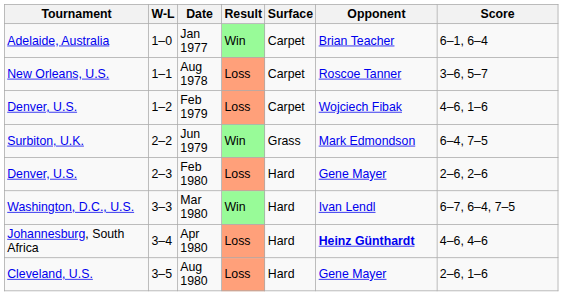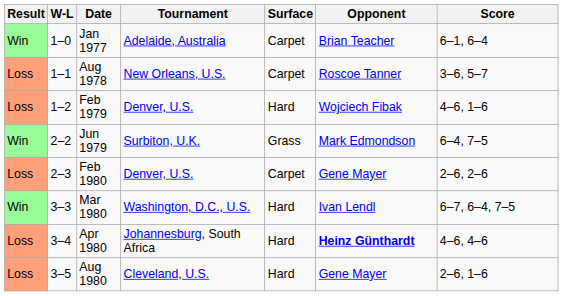 <table class="sortable wikitable">
 <tr>
-<th style="width:180px">Tournament</th>
+<th>Result</th>
 <th style="width:30px" class="unsortable">W-L</th>
 <th style="width:50px">Date</th>
-<th>Result</th>
+<th style="width:180px">Tournament</th>
 <th style="width:50px">Surface</th>
 <th style="width:150px">Opponent</th>
 <th style="width:150px" class="unsortable">Score</th>
 </tr>
 <tr>
-<td><a href='#'>Adelaide, Australia</a></td>
+<td style="background:#98fb98;">Win</td>
 <td>1–0</td>
 <td>Jan 1977</td>
-<td style="background:#98fb98;">Win</td>
+<td><a href='#'>Adelaide, Australia</a></td>
 <td>Carpet</td>
 <td> <a href='#'>Brian Teacher</a></td>
 <td>6–1, 6–4</td>
 </tr>
 <tr>
-<td><a href='#'>New Orleans, U.S.</a></td>
+<td style="background:#ffa07a;">Loss</td>
 <td>1–1</td>
 <td>Aug 1978</td>
-<td style="background:#ffa07a;">Loss</td>
+<td><a href='#'>New Orleans, U.S.</a></td>
 <td>Carpet</td>
 <td> <a href='#'>Roscoe Tanner</a></td>
 <td>3–6, 5–7</td>
 </tr>
 <tr>
-<td><a href='#'>Denver, U.S.</a></td>
+<td style="background:#ffa07a;">Loss</td>
 <td>1–2</td>
 <td>Feb 1979</td>
-<td style="background:#ffa07a;">Loss</td>
-<td>Carpet</td>
+<td><a href='#'>Denver, U.S.</a></td>
+<td>Hard</td>
 <td> <a href='#'>Wojciech Fibak</a></td>
 <td>4–6, 1–6</td>
 </tr>
 <tr>
-<td><a href='#'>Surbiton, U.K.</a></td>
+<td style="background:#98fb98;">Win</td>
 <td>2–2</td>
 <td>Jun 1979</td>
-<td style="background:#98fb98;">Win</td>
+<td><a href='#'>Surbiton, U.K.</a></td>
 <td>Grass</td>
 <td> <a href='#'>Mark Edmondson</a></td>
 <td>6–4, 7–5</td>
 </tr>
 <tr>
-<td><a href='#'>Denver, U.S.</a></td>
+<td style="background:#ffa07a;">Loss</td>
 <td>2–3</td>
 <td>Feb 1980</td>
-<td style="background:#ffa07a;">Loss</td>
-<td>Hard</td>
+<td><a href='#'>Denver, U.S.</a></td>
+<td>Carpet</td>
 <td> <a href='#'>Gene Mayer</a></td>
 <td>2–6, 2–6</td>
 </tr>
 <tr>
-<td><a href='#'>Washington, D.C., U.S.</a></td>
+<td style="background:#98fb98;">Win</td>
 <td>3–3</td>
 <td>Mar 1980</td>
-<td style="background:#98fb98;">Win</td>
+<td><a href='#'>Washington, D.C., U.S.</a></td>
 <td>Hard</td>
 <td> <a href='#'>Ivan Lendl</a></td>
 <td>6–7, 6–4, 7–5</td>
 </tr>
 <tr>
-<td><a href='#'> Johannesburg</a>, South Africa</td>
+<td style="background:#ffa07a;">Loss</td>
 <td>3–4</td>
 <td>Apr 1980</td>
-<td style="background:#ffa07a;">Loss</td>
+<td><a href='#'> Johannesburg</a>, South Africa</td>
 <td>Hard</td>
 <td><strong> <a href='#'>Heinz Günthardt</a></strong></td>
 <td>4–6, 4–6</td>
 </tr>
 <tr>
-<td><a href='#'>Cleveland, U.S.</a></td>
+<td style="background:#ffa07a;">Loss</td>
 <td>3–5</td>
 <td>Aug 1980</td>
-<td style="background:#ffa07a;">Loss</td>
+<td><a href='#'>Cleveland, U.S.</a></td>
 <td>Hard</td>
 <td> <a href='#'>Gene Mayer</a></td>
 <td>2–6, 1–6</td>
 </tr>
 </table>
